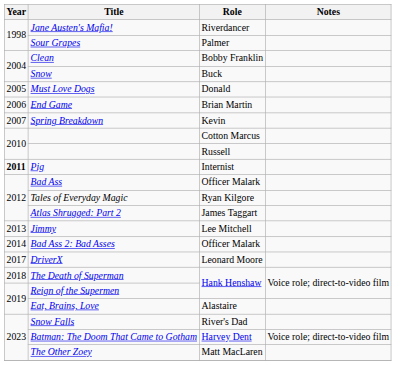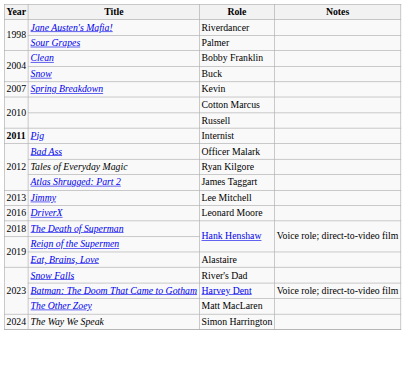 <table class="wikitable sortable">
 <tr>
 <th>Year</th>
 <th>Title</th>
 <th>Role</th>
 <th class="unsortable">Notes</th>
 </tr>
 <tr>
 <td rowspan=2>1998</td>
 <td><em><a href='#'>Jane Austen's Mafia!</a> </em></td>
 <td>Riverdancer</td>
 <td></td>
 </tr>
 <tr>
 <td><em><a href='#'>Sour Grapes</a></em></td>
 <td>Palmer</td>
 <td></td>
 </tr>
 <tr>
 <td rowspan=2>2004</td>
 <td><em><a href='#'>Clean</a></em></td>
 <td>Bobby Franklin</td>
 <td></td>
 </tr>
 <tr>
 <td><em><a href='#'>Snow</a></em></td>
 <td>Buck</td>
-<td></td>
-</tr>
-<tr>
-<td>2005</td>
-<td><em><a href='#'>Must Love Dogs</a></em></td>
-<td>Donald</td>
-<td></td>
-</tr>
-<tr>
-<td>2006</td>
-<td><em><a href='#'>End Game</a></em></td>
-<td>Brian Martin</td>
 <td></td>
 </tr>
 <tr>
 <td>2007</td>
 <td><em><a href='#'>Spring Breakdown</a></em></td>
 <td>Kevin</td>
 <td></td>
 </tr>
 <tr>
 <td rowspan=2>2010</td>
 <td><em></em></td>
 <td>Cotton Marcus</td>
 <td></td>
 </tr>
 <tr>
 <td><em></em></td>
 <td>Russell</td>
 <td></td>
 </tr>
 <tr>
 <td><strong>2011</strong></td>
 <td><em><a href='#'>Pig</a></em></td>
 <td>Internist</td>
 <td></td>
 </tr>
 <tr>
 <td rowspan=3>2012</td>
 <td><em><a href='#'>Bad Ass</a></em></td>
 <td>Officer Malark</td>
 <td></td>
 </tr>
 <tr>
 <td><em>Tales of Everyday Magic</em></td>
 <td>Ryan Kilgore</td>
 <td></td>
 </tr>
 <tr>
 <td><em><a href='#'>Atlas Shrugged: Part 2</a></em></td>
 <td>James Taggart</td>
 <td></td>
 </tr>
 <tr>
 <td>2013</td>
 <td><em><a href='#'>Jimmy</a></em></td>
 <td>Lee Mitchell</td>
 <td></td>
 </tr>
 <tr>
-<td>2014</td>
-<td><em><a href='#'>Bad Ass 2: Bad Asses</a></em></td>
-<td>Officer Malark</td>
-<td></td>
-</tr>
-<tr>
-<td>2017</td>
+<td>2016</td>
 <td><em><a href='#'>DriverX</a></em></td>
 <td>Leonard Moore</td>
 <td></td>
 </tr>
 <tr>
 <td>2018</td>
 <td><em><a href='#'>The Death of Superman</a></em></td>
 <td rowspan=2><a href='#'>Hank Henshaw</a></td>
 <td rowspan=2>Voice role; direct-to-video film</td>
 </tr>
 <tr>
 <td rowspan=2>2019</td>
 <td><em><a href='#'>Reign of the Supermen</a></em></td>
 </tr>
 <tr>
 <td><em><a href='#'>Eat, Brains, Love</a></em></td>
 <td>Alastaire</td>
 <td></td>
 </tr>
 <tr>
 <td rowspan=3>2023</td>
 <td><em><a href='#'>Snow Falls</a></em></td>
 <td>River's Dad</td>
 <td></td>
 </tr>
 <tr>
 <td><em><a href='#'>Batman: The Doom That Came to Gotham</a></em></td>
 <td><a href='#'>Harvey Dent</a></td>
 <td>Voice role; direct-to-video film</td>
 </tr>
 <tr>
 <td><em><a href='#'>The Other Zoey</a></em></td>
 <td>Matt MacLaren</td>
 <td></td>
 </tr>
 <tr>
+<td>2024</td>
+<td><em>The Way We Speak</em></td>
+<td>Simon Harrington</td>
+<td></td>
+</tr>
+<tr>
 </tr>
 </table>
